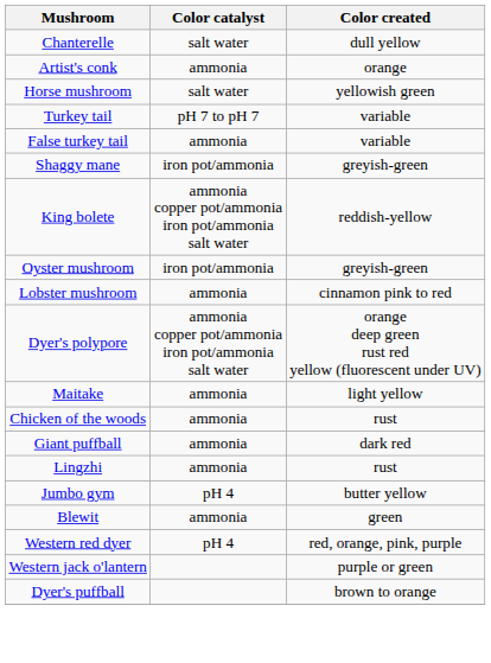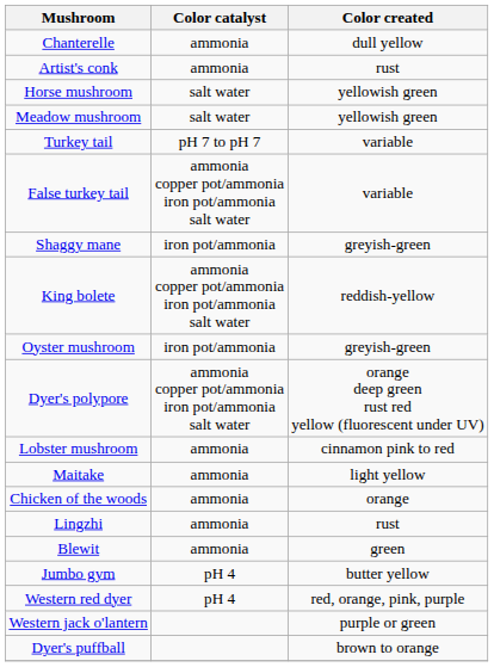 <table class="wikitable" style="text-align:center"; border="1">
 <tr>
 <th>Mushroom</th>
 <th>Color catalyst</th>
 <th>Color created</th>
 </tr>
 <tr>
 <td><a href='#'>Chanterelle</a></td>
-<td>salt water</td>
+<td>ammonia</td>
 <td>dull yellow</td>
 </tr>
 <tr>
 <td><a href='#'>Artist's conk</a></td>
 <td>ammonia</td>
-<td>orange</td>
+<td>rust</td>
 </tr>
 <tr>
 <td><a href='#'>Horse mushroom</a></td>
+<td>salt water</td>
+<td>yellowish green</td>
+</tr>
+<tr>
+<td><a href='#'>Meadow mushroom</a></td>
 <td>salt water</td>
 <td>yellowish green</td>
 </tr>
 <tr>
 <td><a href='#'>Turkey tail</a></td>
 <td>pH 7 to pH 7</td>
 <td>variable</td>
 </tr>
 <tr>
 <td><a href='#'>False turkey tail</a></td>
-<td>ammonia</td>
+<td>ammonia <br> copper pot/ammonia <br> iron pot/ammonia <br> salt water</td>
 <td>variable</td>
 </tr>
 <tr>
 <td><a href='#'>Shaggy mane</a></td>
 <td>iron pot/ammonia</td>
 <td>greyish-green</td>
 </tr>
 <tr>
 <td><a href='#'>King bolete</a></td>
 <td>ammonia <br> copper pot/ammonia <br> iron pot/ammonia <br> salt water</td>
 <td>reddish-yellow</td>
 </tr>
 <tr>
 <td><a href='#'>Oyster mushroom</a></td>
 <td>iron pot/ammonia</td>
 <td>greyish-green</td>
 </tr>
 <tr>
+<td><a href='#'>Dyer's polypore</a></td>
+<td>ammonia <br> copper pot/ammonia <br> iron pot/ammonia <br> salt water</td>
+<td>orange <br> deep green <br> rust red <br> yellow (fluorescent under UV)</td>
+</tr>
+<tr>
 <td><a href='#'>Lobster mushroom</a></td>
 <td>ammonia</td>
 <td>cinnamon pink to red</td>
-</tr>
-<tr>
-<td><a href='#'>Dyer's polypore</a></td>
-<td>ammonia <br> copper pot/ammonia <br> iron pot/ammonia <br> salt water</td>
-<td>orange <br> deep green <br> rust red <br> yellow (fluorescent under UV)</td>
 </tr>
 <tr>
 <td><a href='#'>Maitake</a></td>
 <td>ammonia</td>
 <td>light yellow</td>
 </tr>
 <tr>
 <td><a href='#'>Chicken of the woods</a></td>
 <td>ammonia</td>
-<td>rust</td>
-</tr>
-<tr>
-<td><a href='#'>Giant puffball</a></td>
-<td>ammonia</td>
-<td>dark red</td>
+<td>orange</td>
 </tr>
 <tr>
 <td><a href='#'>Lingzhi</a></td>
 <td>ammonia</td>
 <td>rust</td>
 </tr>
 <tr>
+<td><a href='#'>Blewit</a></td>
+<td>ammonia</td>
+<td>green</td>
+</tr>
+<tr>
 <td><a href='#'>Jumbo gym</a></td>
 <td>pH 4</td>
 <td>butter yellow</td>
-</tr>
-<tr>
-<td><a href='#'>Blewit</a></td>
-<td>ammonia</td>
-<td>green</td>
 </tr>
 <tr>
 <td><a href='#'>Western red dyer</a></td>
 <td>pH 4</td>
 <td>red, orange, pink, purple</td>
 </tr>
 <tr>
 <td><a href='#'>Western jack o'lantern</a></td>
 <td></td>
 <td>purple or green</td>
 </tr>
 <tr>
 <td><a href='#'>Dyer's puffball</a></td>
 <td></td>
 <td>brown to orange</td>
 </tr>
 <tr>
 </tr>
 </table>
